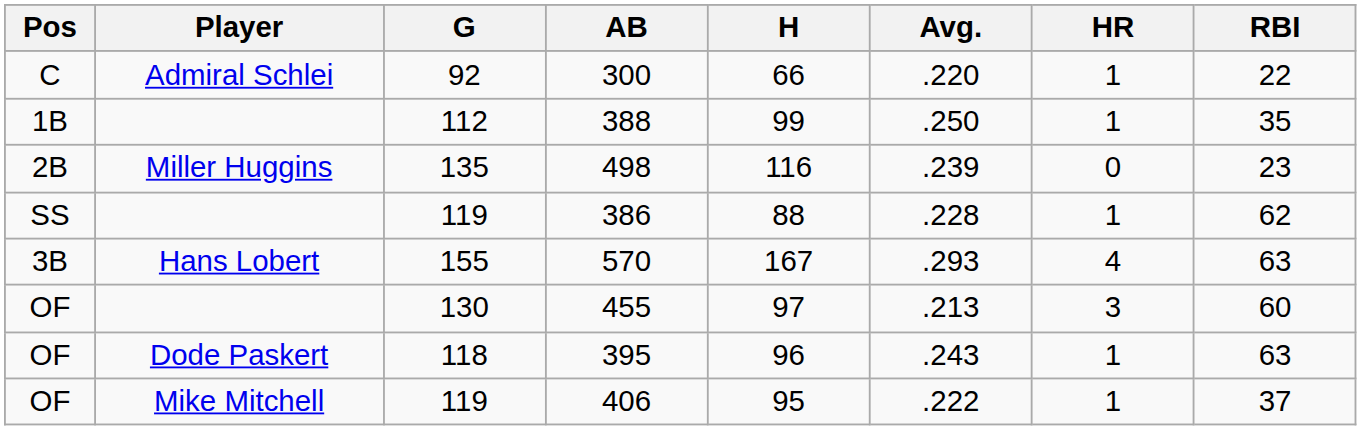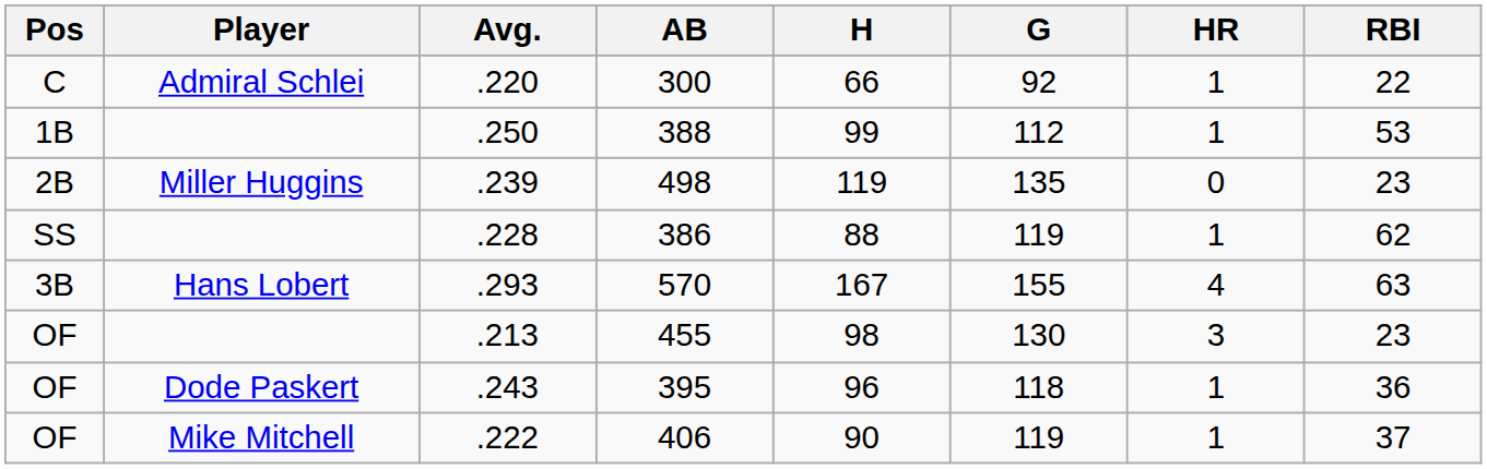 <table class="wikitable sortable">
 <tr>
 <th bgcolor="#DDDDFF" width="5%">Pos</th>
 <th bgcolor="#DDDDFF" width="16%">Player</th>
-<th bgcolor="#DDDDFF" width="9%">G</th>
+<th bgcolor="#DDDDFF" width="9%">Avg.</th>
 <th bgcolor="#DDDDFF" width="9%">AB</th>
 <th bgcolor="#DDDDFF" width="9%">H</th>
-<th bgcolor="#DDDDFF" width="9%">Avg.</th>
+<th bgcolor="#DDDDFF" width="9%">G</th>
 <th bgcolor="#DDDDFF" width="9%">HR</th>
 <th bgcolor="#DDDDFF" width="9%">RBI</th>
 </tr>
 <tr align="center">
 <td>C</td>
 <td><a href='#'>Admiral Schlei</a></td>
-<td>92</td>
+<td>.220</td>
 <td>300</td>
 <td>66</td>
-<td>.220</td>
+<td>92</td>
 <td>1</td>
 <td>22</td>
 </tr>
 <tr align="center">
 <td>1B</td>
 <td></td>
-<td>112</td>
+<td>.250</td>
 <td>388</td>
 <td>99</td>
-<td>.250</td>
+<td>112</td>
 <td>1</td>
-<td>35</td>
+<td>53</td>
 </tr>
 <tr align="center">
 <td>2B</td>
 <td><a href='#'>Miller Huggins</a></td>
+<td>.239</td>
+<td>498</td>
+<td>119</td>
 <td>135</td>
-<td>498</td>
-<td>116</td>
-<td>.239</td>
 <td>0</td>
 <td>23</td>
 </tr>
 <tr align="center">
 <td>SS</td>
 <td></td>
-<td>119</td>
+<td>.228</td>
 <td>386</td>
 <td>88</td>
-<td>.228</td>
+<td>119</td>
 <td>1</td>
 <td>62</td>
 </tr>
 <tr align="center">
 <td>3B</td>
 <td><a href='#'>Hans Lobert</a></td>
-<td>155</td>
+<td>.293</td>
 <td>570</td>
 <td>167</td>
-<td>.293</td>
+<td>155</td>
 <td>4</td>
 <td>63</td>
 </tr>
 <tr align="center">
 <td>OF</td>
 <td></td>
+<td>.213</td>
+<td>455</td>
+<td>98</td>
 <td>130</td>
-<td>455</td>
-<td>97</td>
-<td>.213</td>
 <td>3</td>
-<td>60</td>
+<td>23</td>
 </tr>
 <tr align="center">
 <td>OF</td>
 <td><a href='#'>Dode Paskert</a></td>
-<td>118</td>
+<td>.243</td>
 <td>395</td>
 <td>96</td>
-<td>.243</td>
+<td>118</td>
 <td>1</td>
-<td>63</td>
+<td>36</td>
 </tr>
 <tr align="center">
 <td>OF</td>
 <td><a href='#'>Mike Mitchell</a></td>
+<td>.222</td>
+<td>406</td>
+<td>90</td>
 <td>119</td>
-<td>406</td>
-<td>95</td>
-<td>.222</td>
 <td>1</td>
 <td>37</td>
 </tr>
 </table>
